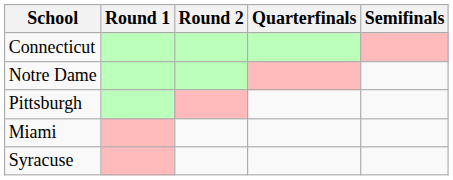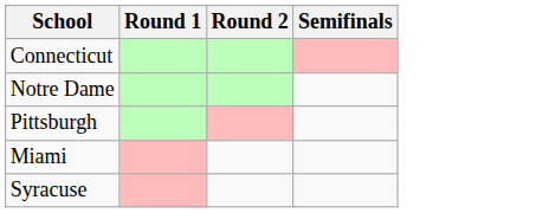 <table class="wikitable">
 <tr>
 <th>School</th>
 <th>Round 1</th>
 <th>Round 2</th>
-<th>Quarterfinals</th>
 <th>Semifinals</th>
 </tr>
 <tr>
 <td>Connecticut</td>
-<td style="background:#bfb;"></td>
 <td style="background:#bfb;"></td>
 <td style="background:#bfb;"></td>
 <td style="background:#fbb;"></td>
 </tr>
 <tr>
 <td>Notre Dame</td>
 <td style="background:#bfb;"></td>
 <td style="background:#bfb;"></td>
-<td style="background:#fbb;"></td>
 <td></td>
 </tr>
 <tr>
 <td>Pittsburgh</td>
 <td style="background:#bfb;"></td>
 <td style="background:#fbb;"></td>
 <td></td>
-<td></td>
 </tr>
 <tr>
 <td>Miami</td>
 <td style="background:#fbb;"></td>
-<td></td>
 <td></td>
 <td></td>
 </tr>
 <tr>
 <td>Syracuse</td>
 <td style="background:#fbb;"></td>
 <td></td>
 <td></td>
-<td></td>
 </tr>
 </table>
